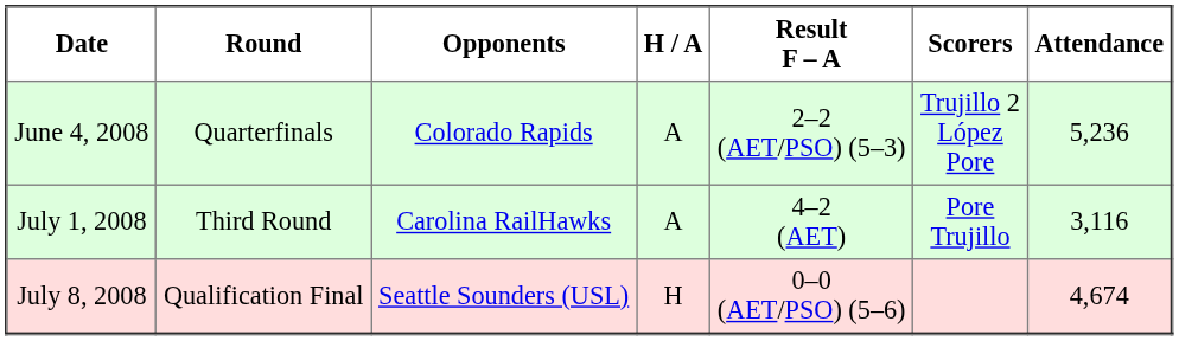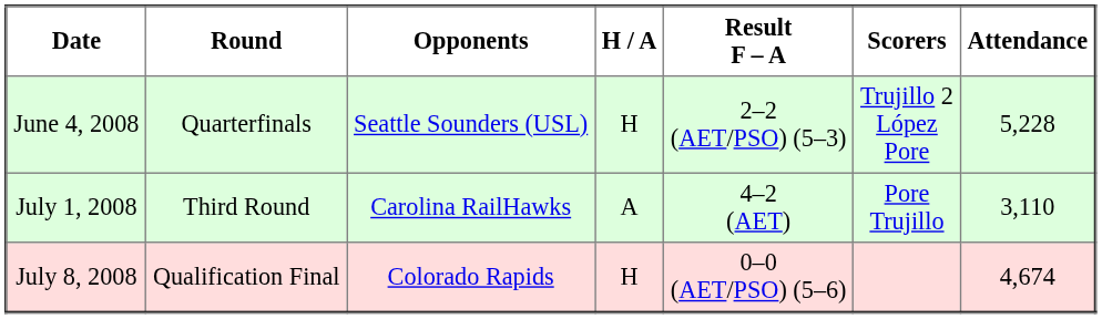 <table border="2" cellpadding="4" style="border-collapse:collapse; text-align:center;">
 <tr>
 <th><strong>Date</strong></th>
 <th><strong>Round</strong></th>
 <th><strong>Opponents</strong></th>
 <th><strong>H / A</strong></th>
 <th><strong>Result<br>F – A</strong></th>
 <th><strong>Scorers</strong></th>
 <th><strong>Attendance</strong></th>
 </tr>
 <tr style="background:#dfd;">
 <td>June 4, 2008</td>
 <td>Quarterfinals</td>
-<td><a href='#'>Colorado Rapids</a></td>
-<td>A</td>
+<td><a href='#'>Seattle Sounders (USL)</a></td>
+<td>H</td>
 <td>2–2 <br>(<a href='#'>AET</a>/<a href='#'>PSO</a>) (5–3)</td>
 <td><a href='#'>Trujillo</a> 2 <br> <a href='#'>López</a> <br> <a href='#'>Pore</a></td>
-<td>5,236</td>
+<td>5,228</td>
 </tr>
 <tr style="background:#dfd;">
 <td>July 1, 2008</td>
 <td>Third Round</td>
 <td><a href='#'>Carolina RailHawks</a></td>
 <td>A</td>
 <td>4–2 <br> (<a href='#'>AET</a>)</td>
 <td><a href='#'>Pore</a> <br> <a href='#'>Trujillo</a></td>
-<td>3,116</td>
+<td>3,110</td>
 </tr>
 <tr style="background:#fdd;">
 <td>July 8, 2008</td>
 <td>Qualification Final</td>
-<td><a href='#'>Seattle Sounders (USL)</a></td>
+<td><a href='#'>Colorado Rapids</a></td>
 <td>H</td>
 <td>0–0 <br>(<a href='#'>AET</a>/<a href='#'>PSO</a>) (5–6)</td>
 <td></td>
 <td>4,674</td>
 </tr>
 </table>
